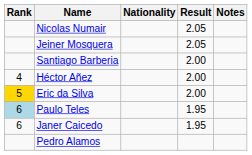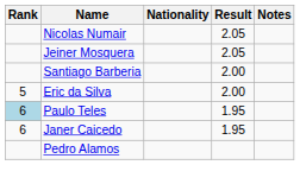 <table class="wikitable sortable" style="text-align:center">
 <tr>
 <th>Rank</th>
 <th>Name</th>
 <th>Nationality</th>
 <th>Result</th>
 <th>Notes</th>
 </tr>
 <tr>
 <td></td>
 <td align=left><a href='#'>Nicolas Numair</a></td>
 <td align=left></td>
 <td>2.05</td>
 <td></td>
 </tr>
 <tr>
 <td></td>
 <td align=left><a href='#'>Jeiner Mosquera</a></td>
 <td align=left></td>
 <td>2.05</td>
 <td></td>
 </tr>
 <tr>
 <td></td>
 <td align=left><a href='#'>Santiago Barberia</a></td>
 <td align=left></td>
 <td>2.00</td>
 <td></td>
 </tr>
 <tr>
-<td>4</td>
-<td align=left><a href='#'>Héctor Añez</a></td>
-<td align=left></td>
-<td>2.00</td>
-<td></td>
-</tr>
-<tr>
-<td style="background: gold;">5</td>
+<td>5</td>
 <td align=left><a href='#'>Eric da Silva</a></td>
 <td align=left></td>
 <td>2.00</td>
 <td></td>
 </tr>
 <tr>
 <td style="background: lightblue;">6</td>
 <td align=left><a href='#'>Paulo Teles</a></td>
 <td align=left></td>
 <td>1.95</td>
 <td></td>
 </tr>
 <tr>
 <td>6</td>
 <td align=left><a href='#'>Janer Caicedo</a></td>
 <td align=left></td>
 <td>1.95</td>
 <td></td>
 </tr>
 <tr>
 <td></td>
 <td align=left><a href='#'>Pedro Alamos</a></td>
 <td align=left></td>
 <td></td>
 <td></td>
 </tr>
 </table>
